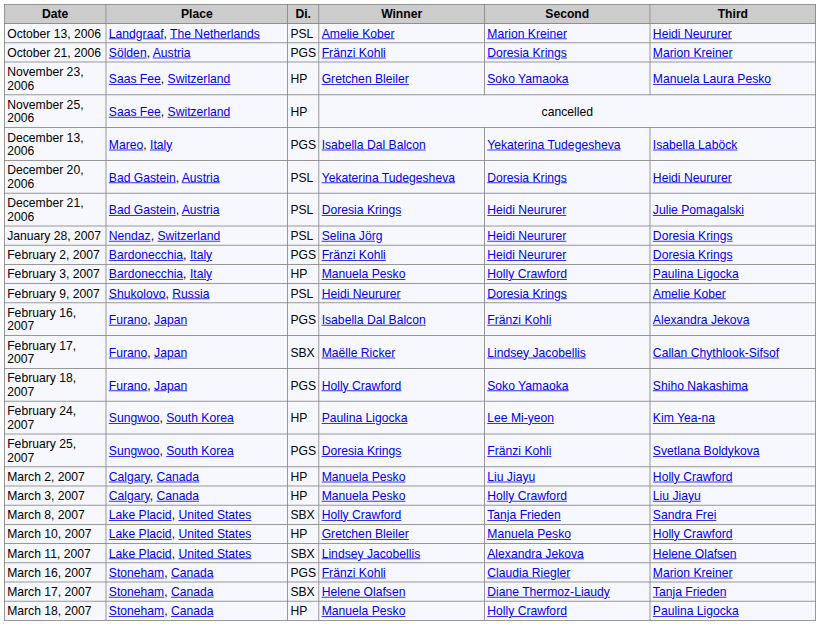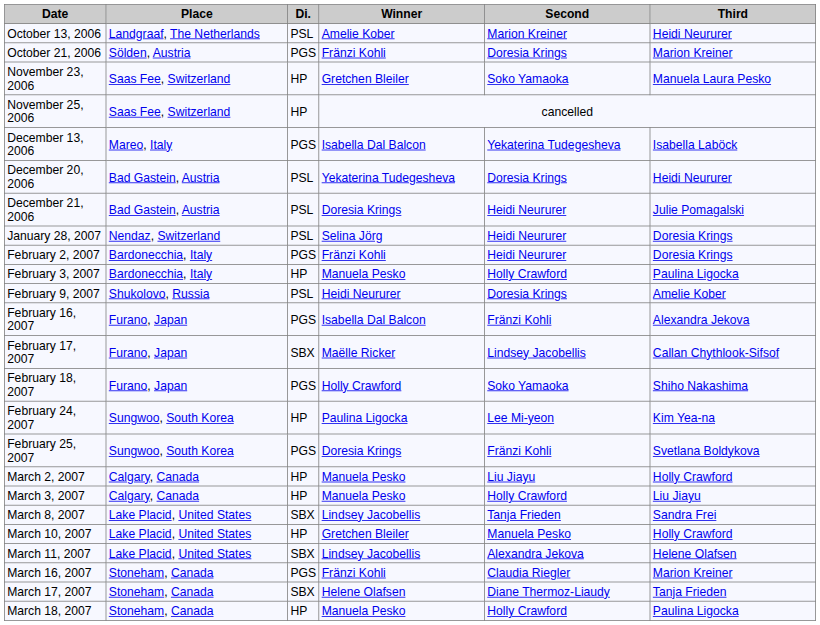 <table bgcolor="#f7f8ff" cellpadding="3" cellspacing="0" border="1" style="font-size: 95%; border: gray solid 1px; border-collapse: collapse;">
 <tr bgcolor="#CCCCCC">
 <td align="center" width="120"><strong>Date</strong></td>
 <td align="center" width="220"><strong>Place</strong></td>
 <td align="center" width="10"><strong>Di.</strong></td>
 <td align="center" width="200"><strong>Winner</strong></td>
 <td align="center" width="200"><strong>Second</strong></td>
 <td align="center" width="200"><strong>Third</strong></td>
 </tr>
 <tr align="left">
 <td>October 13, 2006</td>
 <td> <a href='#'>Landgraaf</a>, <a href='#'>The Netherlands</a></td>
 <td>PSL</td>
 <td> <a href='#'>Amelie Kober</a></td>
 <td> <a href='#'>Marion Kreiner</a></td>
 <td> <a href='#'>Heidi Neururer</a></td>
 </tr>
 <tr align="left">
 <td>October 21, 2006</td>
 <td> <a href='#'>Sölden</a>, <a href='#'>Austria</a></td>
 <td>PGS</td>
 <td> <a href='#'>Fränzi Kohli</a></td>
 <td> <a href='#'>Doresia Krings</a></td>
 <td> <a href='#'>Marion Kreiner</a></td>
 </tr>
 <tr align="left">
 <td>November 23, 2006</td>
 <td> <a href='#'>Saas Fee</a>, <a href='#'>Switzerland</a></td>
 <td>HP</td>
 <td> <a href='#'>Gretchen Bleiler</a></td>
 <td> <a href='#'>Soko Yamaoka</a></td>
 <td> <a href='#'>Manuela Laura Pesko</a></td>
 </tr>
 <tr align="left">
 <td>November 25, 2006</td>
 <td> <a href='#'>Saas Fee</a>, <a href='#'>Switzerland</a></td>
 <td>HP</td>
 <td colspan="3" align="center">cancelled</td>
 </tr>
 <tr align="left">
 <td>December 13, 2006</td>
 <td> <a href='#'>Mareo</a>, <a href='#'>Italy</a></td>
 <td>PGS</td>
 <td> <a href='#'>Isabella Dal Balcon</a></td>
 <td> <a href='#'>Yekaterina Tudegesheva</a></td>
 <td> <a href='#'>Isabella Laböck</a></td>
 </tr>
 <tr align="left">
 <td>December 20, 2006</td>
 <td> <a href='#'>Bad Gastein</a>, <a href='#'>Austria</a></td>
 <td>PSL</td>
 <td> <a href='#'>Yekaterina Tudegesheva</a></td>
 <td> <a href='#'>Doresia Krings</a></td>
 <td> <a href='#'>Heidi Neururer</a></td>
 </tr>
 <tr align="left">
 <td>December 21, 2006</td>
 <td> <a href='#'>Bad Gastein</a>, <a href='#'>Austria</a></td>
 <td>PSL</td>
 <td> <a href='#'>Doresia Krings</a></td>
 <td> <a href='#'>Heidi Neururer</a></td>
 <td> <a href='#'>Julie Pomagalski</a></td>
 </tr>
 <tr align="left">
 <td>January 28, 2007</td>
 <td> <a href='#'>Nendaz</a>, <a href='#'>Switzerland</a></td>
 <td>PSL</td>
 <td> <a href='#'>Selina Jörg</a></td>
 <td> <a href='#'>Heidi Neururer</a></td>
 <td> <a href='#'>Doresia Krings</a></td>
 </tr>
 <tr align="left">
 <td>February 2, 2007</td>
 <td> <a href='#'>Bardonecchia</a>, <a href='#'>Italy</a></td>
 <td>PGS</td>
 <td> <a href='#'>Fränzi Kohli</a></td>
 <td> <a href='#'>Heidi Neururer</a></td>
 <td> <a href='#'>Doresia Krings</a></td>
 </tr>
 <tr align="left">
 <td>February 3, 2007</td>
 <td> <a href='#'>Bardonecchia</a>, <a href='#'>Italy</a></td>
 <td>HP</td>
 <td> <a href='#'>Manuela Pesko</a></td>
 <td> <a href='#'>Holly Crawford</a></td>
 <td> <a href='#'>Paulina Ligocka</a></td>
 </tr>
 <tr align="left">
 <td>February 9, 2007</td>
 <td> <a href='#'>Shukolovo</a>, <a href='#'>Russia</a></td>
 <td>PSL</td>
 <td> <a href='#'>Heidi Neururer</a></td>
 <td> <a href='#'>Doresia Krings</a></td>
 <td> <a href='#'>Amelie Kober</a></td>
 </tr>
 <tr align="left">
 <td>February 16, 2007</td>
 <td> <a href='#'>Furano</a>, <a href='#'>Japan</a></td>
 <td>PGS</td>
 <td> <a href='#'>Isabella Dal Balcon</a></td>
 <td> <a href='#'>Fränzi Kohli</a></td>
 <td> <a href='#'>Alexandra Jekova</a></td>
 </tr>
 <tr align="left">
 <td>February 17, 2007</td>
 <td> <a href='#'>Furano</a>, <a href='#'>Japan</a></td>
 <td>SBX</td>
 <td> <a href='#'>Maëlle Ricker</a></td>
 <td> <a href='#'>Lindsey Jacobellis</a></td>
 <td> <a href='#'>Callan Chythlook-Sifsof</a></td>
 </tr>
 <tr align="left">
 <td>February 18, 2007</td>
 <td> <a href='#'>Furano</a>, <a href='#'>Japan</a></td>
 <td>PGS</td>
 <td> <a href='#'>Holly Crawford</a></td>
 <td> <a href='#'>Soko Yamaoka</a></td>
 <td> <a href='#'>Shiho Nakashima</a></td>
 </tr>
 <tr align="left">
 <td>February 24, 2007</td>
 <td> <a href='#'>Sungwoo</a>, <a href='#'>South Korea</a></td>
 <td>HP</td>
 <td> <a href='#'>Paulina Ligocka</a></td>
 <td> <a href='#'>Lee Mi-yeon</a></td>
 <td> <a href='#'>Kim Yea-na</a></td>
 </tr>
 <tr align="left">
 <td>February 25, 2007</td>
 <td> <a href='#'>Sungwoo</a>, <a href='#'>South Korea</a></td>
 <td>PGS</td>
 <td> <a href='#'>Doresia Krings</a></td>
 <td> <a href='#'>Fränzi Kohli</a></td>
 <td> <a href='#'>Svetlana Boldykova</a></td>
 </tr>
 <tr align="left">
 <td>March 2, 2007</td>
 <td> <a href='#'>Calgary</a>, <a href='#'>Canada</a></td>
 <td>HP</td>
 <td> <a href='#'>Manuela Pesko</a></td>
 <td> <a href='#'>Liu Jiayu</a></td>
 <td> <a href='#'>Holly Crawford</a></td>
 </tr>
 <tr align="left">
 <td>March 3, 2007</td>
 <td> <a href='#'>Calgary</a>, <a href='#'>Canada</a></td>
 <td>HP</td>
 <td> <a href='#'>Manuela Pesko</a></td>
 <td> <a href='#'>Holly Crawford</a></td>
 <td> <a href='#'>Liu Jiayu</a></td>
 </tr>
 <tr align="left">
 <td>March 8, 2007</td>
 <td> <a href='#'>Lake Placid</a>, <a href='#'>United States</a></td>
 <td>SBX</td>
-<td> <a href='#'>Holly Crawford</a></td>
+<td> <a href='#'>Lindsey Jacobellis</a></td>
 <td> <a href='#'>Tanja Frieden</a></td>
 <td> <a href='#'>Sandra Frei</a></td>
 </tr>
 <tr align="left">
 <td>March 10, 2007</td>
 <td> <a href='#'>Lake Placid</a>, <a href='#'>United States</a></td>
 <td>HP</td>
 <td> <a href='#'>Gretchen Bleiler</a></td>
 <td> <a href='#'>Manuela Pesko</a></td>
 <td> <a href='#'>Holly Crawford</a></td>
 </tr>
 <tr align="left">
 <td>March 11, 2007</td>
 <td> <a href='#'>Lake Placid</a>, <a href='#'>United States</a></td>
 <td>SBX</td>
 <td> <a href='#'>Lindsey Jacobellis</a></td>
 <td> <a href='#'>Alexandra Jekova</a></td>
 <td> <a href='#'>Helene Olafsen</a></td>
 </tr>
 <tr align="left">
 <td>March 16, 2007</td>
 <td> <a href='#'>Stoneham</a>, <a href='#'>Canada</a></td>
 <td>PGS</td>
 <td> <a href='#'>Fränzi Kohli</a></td>
 <td> <a href='#'>Claudia Riegler</a></td>
 <td> <a href='#'>Marion Kreiner</a></td>
 </tr>
 <tr align="left">
 <td>March 17, 2007</td>
 <td> <a href='#'>Stoneham</a>, <a href='#'>Canada</a></td>
 <td>SBX</td>
 <td> <a href='#'>Helene Olafsen</a></td>
 <td> <a href='#'>Diane Thermoz-Liaudy</a></td>
 <td> <a href='#'>Tanja Frieden</a></td>
 </tr>
 <tr align="left">
 <td>March 18, 2007</td>
 <td> <a href='#'>Stoneham</a>, <a href='#'>Canada</a></td>
 <td>HP</td>
 <td> <a href='#'>Manuela Pesko</a></td>
 <td> <a href='#'>Holly Crawford</a></td>
 <td> <a href='#'>Paulina Ligocka</a></td>
 </tr>
 </table>
